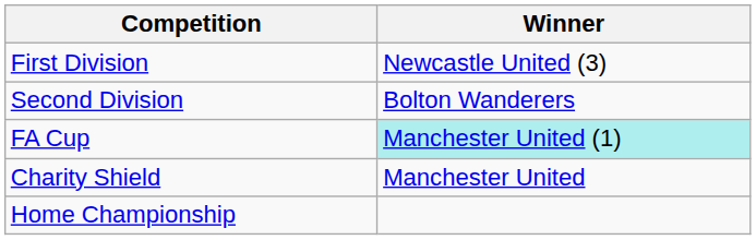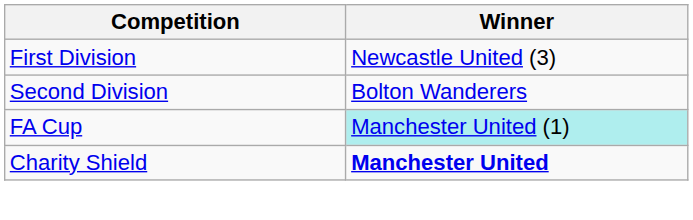 <table class="wikitable">
 <tr>
 <th style="width:15em">Competition</th>
 <th style="width:15em">Winner</th>
 </tr>
 <tr>
 <td><a href='#'>First Division</a></td>
 <td><a href='#'>Newcastle United</a> (3)</td>
 </tr>
 <tr>
 <td><a href='#'>Second Division</a></td>
 <td><a href='#'>Bolton Wanderers</a></td>
 </tr>
 <tr>
 <td><a href='#'>FA Cup</a></td>
 <td style="background: paleturquoise;"><a href='#'>Manchester United</a> (1)</td>
 </tr>
 <tr>
 <td><a href='#'>Charity Shield</a></td>
-<td><a href='#'>Manchester United</a></td>
-</tr>
-<tr>
-<td><a href='#'>Home Championship</a></td>
-<td></td>
+<td><strong><a href='#'>Manchester United</a></strong></td>
 </tr>
 </table>
